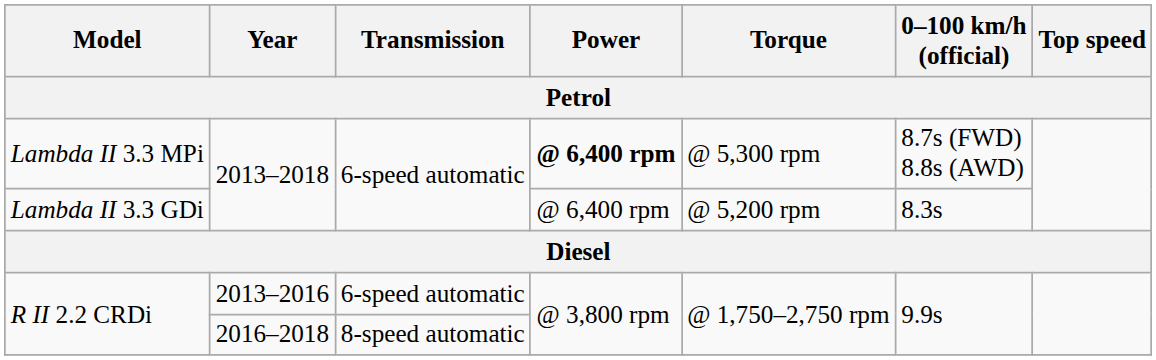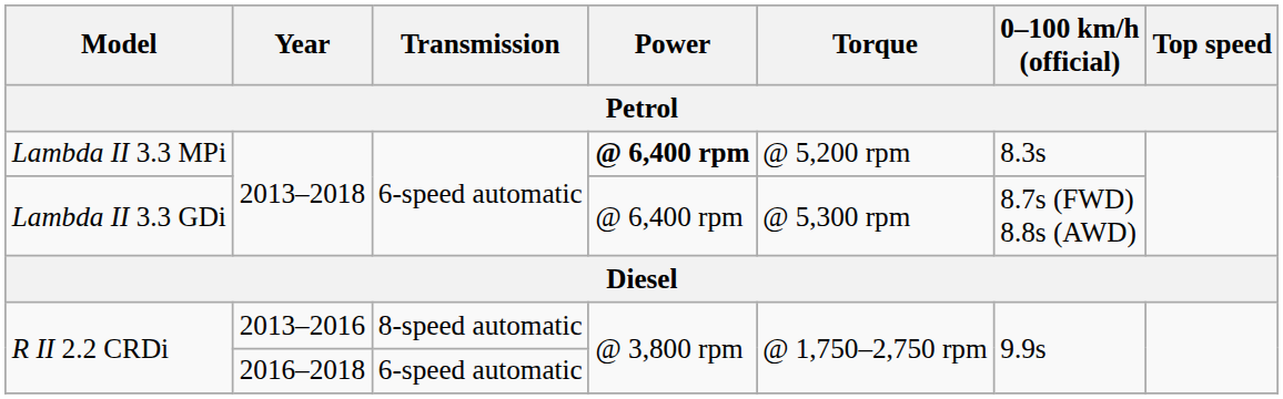 <table class="wikitable" style="text-align:left; font-size:90%;">
 <tr>
 <th>Model</th>
 <th>Year</th>
 <th>Transmission</th>
 <th>Power</th>
 <th>Torque</th>
 <th>0–100 km/h<br>(official)</th>
 <th>Top speed</th>
 </tr>
 <tr>
 <th colspan="7">Petrol</th>
 </tr>
 <tr>
 <td><em>Lambda II</em> 3.3 MPi</td>
 <td rowspan="2">2013–2018</td>
 <td rowspan="2">6-speed automatic</td>
 <td><strong> @ 6,400 rpm</strong></td>
-<td> @ 5,300 rpm</td>
-<td>8.7s (FWD)<br>8.8s (AWD)</td>
+<td> @ 5,200 rpm</td>
+<td>8.3s</td>
 <td rowspan="2"></td>
 </tr>
 <tr>
 <td><em>Lambda II</em> 3.3 GDi</td>
 <td> @ 6,400 rpm</td>
-<td> @ 5,200 rpm</td>
-<td>8.3s</td>
+<td> @ 5,300 rpm</td>
+<td>8.7s (FWD)<br>8.8s (AWD)</td>
 </tr>
 <tr>
 <th colspan="7">Diesel</th>
 </tr>
 <tr>
 <td rowspan="2"><em>R II</em> 2.2 CRDi</td>
 <td>2013–2016</td>
-<td>6-speed automatic</td>
+<td>8-speed automatic</td>
 <td rowspan="2"> @ 3,800 rpm</td>
 <td rowspan="2"> @ 1,750–2,750 rpm</td>
 <td rowspan="2">9.9s</td>
 <td rowspan="2"></td>
 </tr>
 <tr>
 <td>2016–2018</td>
-<td>8-speed automatic</td>
+<td>6-speed automatic</td>
 </tr>
 </table>
